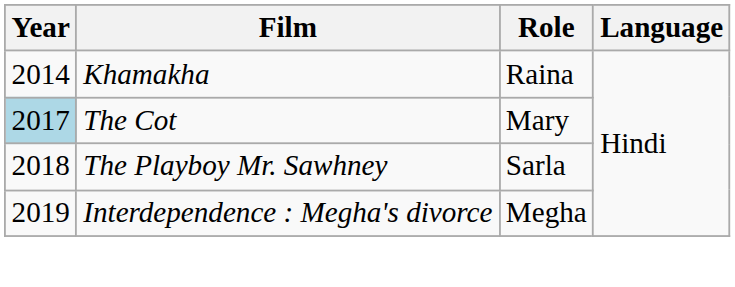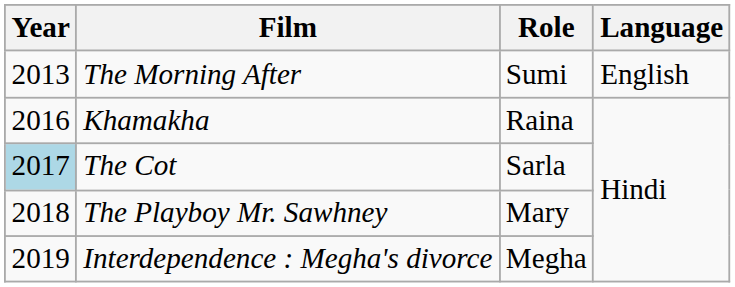 <table class="wikitable sortable">
 <tr>
 <th>Year</th>
 <th>Film</th>
 <th>Role</th>
 <th>Language</th>
 </tr>
 <tr>
-<td>2014</td>
+<td>2013</td>
+<td><em>The Morning After</em></td>
+<td>Sumi</td>
+<td>English</td>
+</tr>
+<tr>
+<td>2016</td>
 <td><em>Khamakha</em></td>
 <td>Raina</td>
 <td rowspan="4">Hindi</td>
 </tr>
 <tr>
 <td style="background: lightblue;">2017</td>
 <td><em>The Cot</em></td>
-<td>Mary</td>
+<td>Sarla</td>
 </tr>
 <tr>
 <td>2018</td>
 <td><em>The Playboy Mr. Sawhney</em></td>
-<td>Sarla</td>
+<td>Mary</td>
 </tr>
 <tr>
 <td>2019</td>
 <td><em> Interdependence : Megha's divorce</em></td>
 <td>Megha</td>
 </tr>
 </table>
